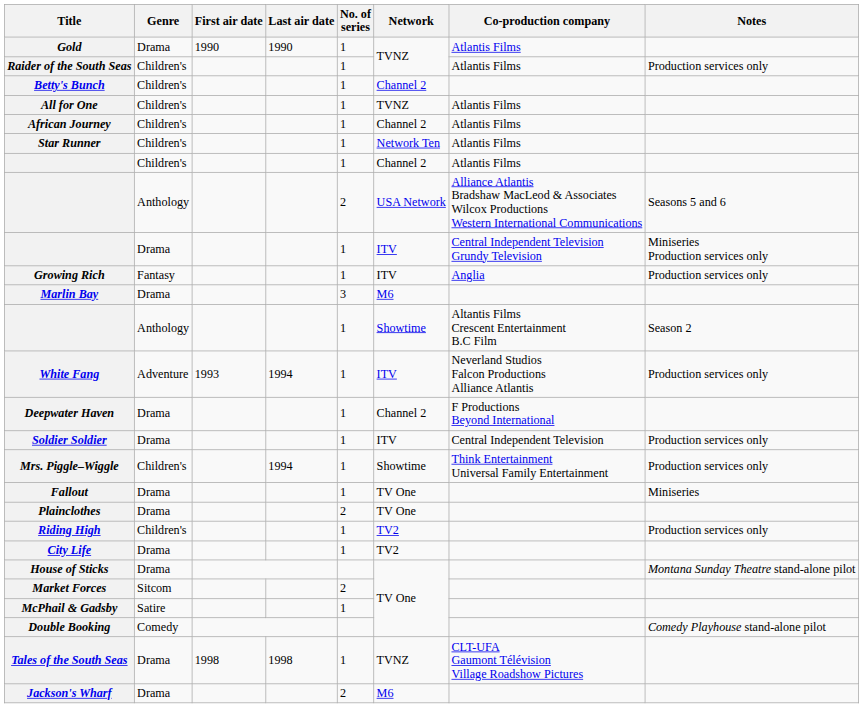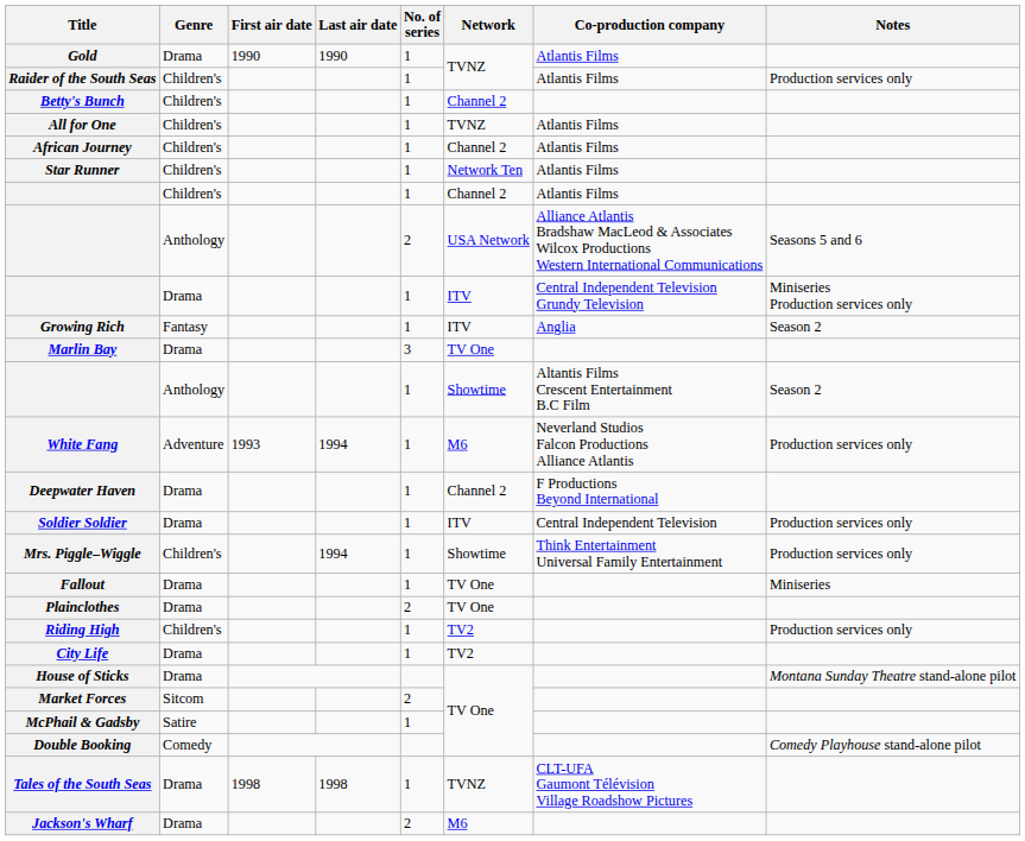 <table class="wikitable sortable plainrowheaders">
 <tr>
 <th>Title</th>
 <th>Genre</th>
 <th>First air date</th>
 <th>Last air date</th>
 <th>No. of<br>series</th>
 <th>Network</th>
 <th>Co-production company</th>
 <th class="unsortable">Notes</th>
 </tr>
 <tr>
 <th scope="row"><em>Gold</em></th>
 <td>Drama</td>
 <td>1990</td>
 <td>1990</td>
 <td>1</td>
 <td rowspan="2">TVNZ</td>
 <td><a href='#'>Atlantis Films</a></td>
 <td></td>
 </tr>
 <tr>
 <th scope="row"><em>Raider of the South Seas</em></th>
 <td>Children's</td>
 <td></td>
 <td></td>
 <td>1</td>
 <td>Atlantis Films</td>
 <td>Production services only</td>
 </tr>
 <tr>
 <th scope="row"><em><a href='#'>Betty's Bunch</a></em></th>
 <td>Children's</td>
 <td></td>
 <td></td>
 <td>1</td>
 <td><a href='#'>Channel 2</a></td>
 <td></td>
 <td></td>
 </tr>
 <tr>
 <th scope="row"><em>All for One</em></th>
 <td>Children's</td>
 <td></td>
 <td></td>
 <td>1</td>
 <td>TVNZ</td>
 <td>Atlantis Films</td>
 <td></td>
 </tr>
 <tr>
 <th scope="row"><em>African Journey</em></th>
 <td>Children's</td>
 <td></td>
 <td></td>
 <td>1</td>
 <td>Channel 2</td>
 <td>Atlantis Films</td>
 <td></td>
 </tr>
 <tr>
 <th scope="row"><em>Star Runner</em></th>
 <td>Children's</td>
 <td></td>
 <td></td>
 <td>1</td>
 <td><a href='#'>Network Ten</a></td>
 <td>Atlantis Films</td>
 <td></td>
 </tr>
 <tr>
 <th scope="row"><em></em></th>
 <td>Children's</td>
 <td></td>
 <td></td>
 <td>1</td>
 <td>Channel 2</td>
 <td>Atlantis Films</td>
 <td></td>
 </tr>
 <tr>
 <th scope="row"><em></em></th>
 <td>Anthology</td>
 <td></td>
 <td></td>
 <td>2</td>
 <td><a href='#'>USA Network</a></td>
 <td><a href='#'>Alliance Atlantis</a><br>Bradshaw MacLeod & Associates <br>Wilcox Productions<br><a href='#'>Western International Communications</a></td>
 <td>Seasons 5 and 6</td>
 </tr>
 <tr>
 <th scope="row"><em></em></th>
 <td>Drama</td>
 <td></td>
 <td></td>
 <td>1</td>
 <td><a href='#'>ITV</a></td>
 <td><a href='#'>Central Independent Television</a><br><a href='#'>Grundy Television</a></td>
 <td>Miniseries<br>Production services only</td>
 </tr>
 <tr>
 <th scope="row"><em>Growing Rich</em></th>
 <td>Fantasy</td>
 <td></td>
 <td></td>
 <td>1</td>
 <td>ITV</td>
 <td><a href='#'>Anglia</a></td>
-<td>Production services only</td>
+<td>Season 2</td>
 </tr>
 <tr>
 <th scope="row"><em><a href='#'>Marlin Bay</a></em></th>
 <td>Drama</td>
 <td></td>
 <td></td>
 <td>3</td>
-<td><a href='#'>M6</a></td>
+<td><a href='#'>TV One</a></td>
 <td></td>
 <td></td>
 </tr>
 <tr>
 <th scope="row"><em></em></th>
 <td>Anthology</td>
 <td></td>
 <td></td>
 <td>1</td>
 <td><a href='#'>Showtime</a></td>
 <td>Altantis Films<br>Crescent Entertainment<br>B.C Film</td>
 <td>Season 2</td>
 </tr>
 <tr>
 <th scope="row"><em><a href='#'>White Fang</a></em></th>
 <td>Adventure</td>
 <td>1993</td>
 <td>1994</td>
 <td>1</td>
-<td><a href='#'>ITV</a></td>
+<td><a href='#'>M6</a></td>
 <td>Neverland Studios<br>Falcon Productions<br>Alliance Atlantis</td>
 <td>Production services only</td>
 </tr>
 <tr>
 <th scope="row"><em>Deepwater Haven</em></th>
 <td>Drama</td>
 <td></td>
 <td></td>
 <td>1</td>
 <td>Channel 2</td>
 <td>F Productions<br><a href='#'>Beyond International</a></td>
 <td></td>
 </tr>
 <tr>
 <th scope="row"><em><a href='#'>Soldier Soldier</a></em></th>
 <td>Drama</td>
 <td></td>
 <td></td>
 <td>1</td>
 <td>ITV</td>
 <td>Central Independent Television</td>
 <td>Production services only </td>
 </tr>
 <tr>
 <th scope="row"><em>Mrs. Piggle–Wiggle</em></th>
 <td>Children's</td>
 <td></td>
 <td>1994</td>
 <td>1</td>
 <td>Showtime</td>
 <td><a href='#'>Think Entertainment</a><br>Universal Family Entertainment</td>
 <td>Production services only</td>
 </tr>
 <tr>
 <th scope="row"><em>Fallout</em></th>
 <td>Drama</td>
 <td></td>
 <td></td>
 <td>1</td>
 <td>TV One</td>
 <td></td>
 <td>Miniseries</td>
 </tr>
 <tr>
 <th scope="row"><em>Plainclothes</em></th>
 <td>Drama</td>
 <td></td>
 <td></td>
 <td>2</td>
 <td>TV One</td>
 <td></td>
 <td></td>
 </tr>
 <tr>
 <th scope="row"><em><a href='#'>Riding High</a></em></th>
 <td>Children's</td>
 <td></td>
 <td></td>
 <td>1</td>
 <td><a href='#'>TV2</a></td>
 <td></td>
 <td>Production services only</td>
 </tr>
 <tr>
 <th scope="row"><em><a href='#'>City Life</a></em></th>
 <td>Drama</td>
 <td></td>
 <td></td>
 <td>1</td>
 <td>TV2</td>
 <td></td>
 <td></td>
 </tr>
 <tr>
 <th scope="row"><em>House of Sticks</em></th>
 <td>Drama</td>
 <td colspan="2"></td>
 <td></td>
 <td rowspan="4">TV One</td>
 <td></td>
 <td><em>Montana Sunday Theatre</em> stand-alone pilot</td>
 </tr>
 <tr>
 <th scope="row"><em>Market Forces</em></th>
 <td>Sitcom</td>
 <td></td>
 <td></td>
 <td>2</td>
 <td></td>
 <td></td>
 </tr>
 <tr>
 <th scope="row"><em>McPhail & Gadsby</em></th>
 <td>Satire</td>
 <td></td>
 <td></td>
 <td>1</td>
 <td></td>
 <td></td>
 </tr>
 <tr>
 <th scope="row"><em>Double Booking</em></th>
 <td>Comedy</td>
 <td colspan="2"></td>
 <td></td>
 <td></td>
 <td><em>Comedy Playhouse</em> stand-alone pilot</td>
 </tr>
 <tr>
 <th scope="row"><em><a href='#'>Tales of the South Seas</a></em></th>
 <td>Drama</td>
 <td>1998</td>
 <td>1998</td>
 <td>1</td>
 <td>TVNZ</td>
 <td><a href='#'>CLT-UFA</a><br><a href='#'>Gaumont Télévision</a><br><a href='#'>Village Roadshow Pictures</a></td>
 <td></td>
 </tr>
 <tr>
 <th scope="row"><em><a href='#'>Jackson's Wharf</a></em></th>
 <td>Drama</td>
 <td></td>
 <td></td>
 <td>2</td>
 <td><a href='#'>M6</a></td>
 <td></td>
 <td></td>
 </tr>
 </table>
